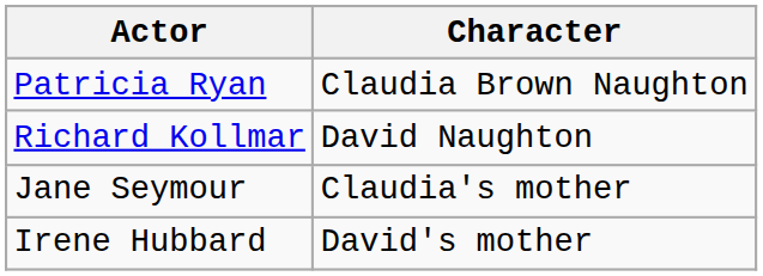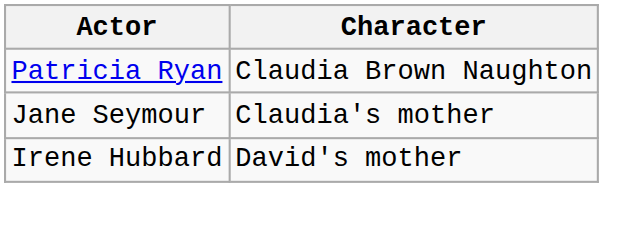 <table class="wikitable">
 <tr>
 <th>Actor</th>
 <th>Character</th>
 </tr>
 <tr>
 <td><a href='#'>Patricia Ryan</a></td>
 <td>Claudia Brown Naughton</td>
 </tr>
 <tr>
-<td><a href='#'>Richard Kollmar</a></td>
-<td>David Naughton</td>
-</tr>
-<tr>
 <td>Jane Seymour</td>
 <td>Claudia's mother</td>
 </tr>
 <tr>
 <td>Irene Hubbard</td>
 <td>David's mother</td>
 </tr>
 </table>
